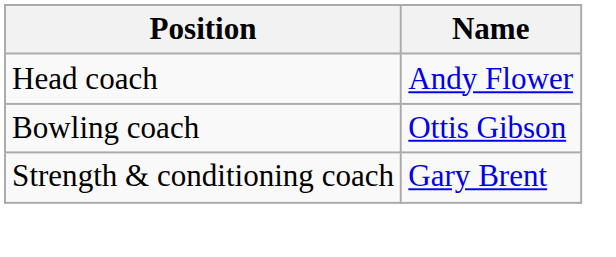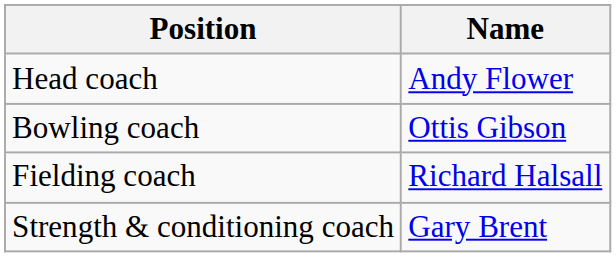 <table class="wikitable" style="text-align:left;">
 <tr>
 <th>Position</th>
 <th>Name</th>
 </tr>
 <tr>
 <td>Head coach</td>
 <td><a href='#'>Andy Flower</a></td>
 </tr>
 <tr>
 <td>Bowling coach</td>
 <td><a href='#'>Ottis Gibson</a></td>
 </tr>
 <tr>
+<td>Fielding coach</td>
+<td><a href='#'>Richard Halsall</a></td>
+</tr>
+<tr>
 <td>Strength & conditioning coach</td>
 <td><a href='#'>Gary Brent</a></td>
 </tr>
 </table>
